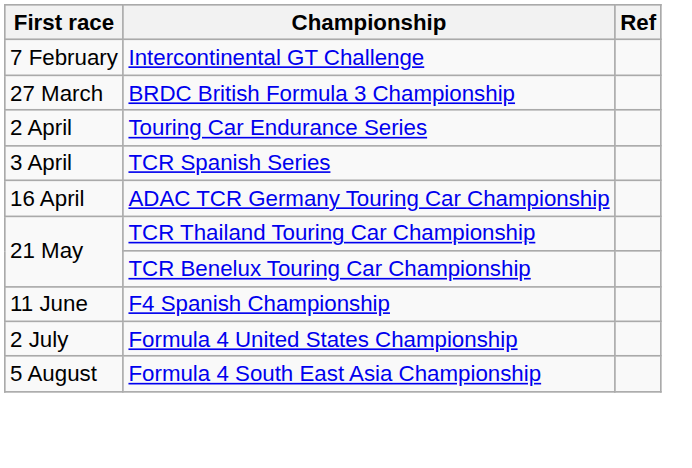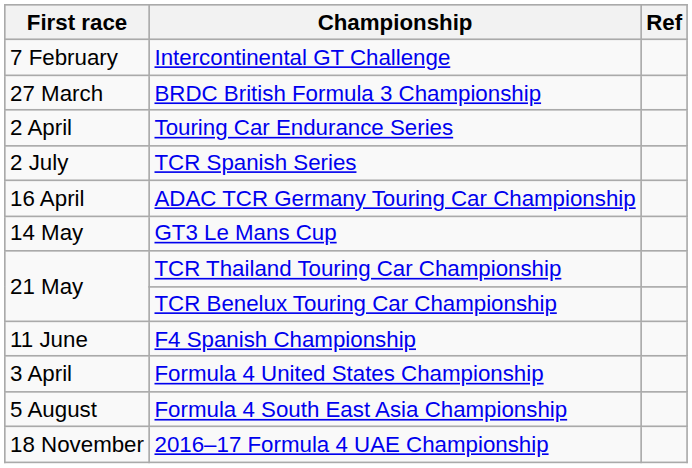 <table class="wikitable" style="font-size: 85%">
 <tr>
 <th>First race</th>
 <th>Championship</th>
 <th>Ref</th>
 </tr>
 <tr>
 <td>7 February</td>
 <td><a href='#'>Intercontinental GT Challenge</a></td>
 <td></td>
 </tr>
 <tr>
 <td>27 March</td>
 <td><a href='#'>BRDC British Formula 3 Championship</a></td>
 <td></td>
 </tr>
 <tr>
 <td>2 April</td>
 <td><a href='#'>Touring Car Endurance Series</a></td>
 <td></td>
 </tr>
 <tr>
-<td>3 April</td>
+<td>2 July</td>
 <td><a href='#'>TCR Spanish Series</a></td>
 <td></td>
 </tr>
 <tr>
 <td>16 April</td>
 <td><a href='#'>ADAC TCR Germany Touring Car Championship</a></td>
+<td></td>
+</tr>
+<tr>
+<td>14 May</td>
+<td><a href='#'>GT3 Le Mans Cup</a></td>
 <td></td>
 </tr>
 <tr>
 <td rowspan=2>21 May</td>
 <td><a href='#'>TCR Thailand Touring Car Championship</a></td>
 <td></td>
 </tr>
 <tr>
 <td><a href='#'>TCR Benelux Touring Car Championship</a></td>
 <td></td>
 </tr>
 <tr>
 <td>11 June</td>
 <td><a href='#'>F4 Spanish Championship</a></td>
 <td></td>
 </tr>
 <tr>
-<td>2 July</td>
+<td>3 April</td>
 <td><a href='#'>Formula 4 United States Championship</a></td>
 <td></td>
 </tr>
 <tr>
 <td>5 August</td>
 <td><a href='#'>Formula 4 South East Asia Championship</a></td>
 <td></td>
 </tr>
+<tr>
+<td>18 November</td>
+<td><a href='#'>2016–17 Formula 4 UAE Championship</a></td>
+<td></td>
+</tr>
 </table>
